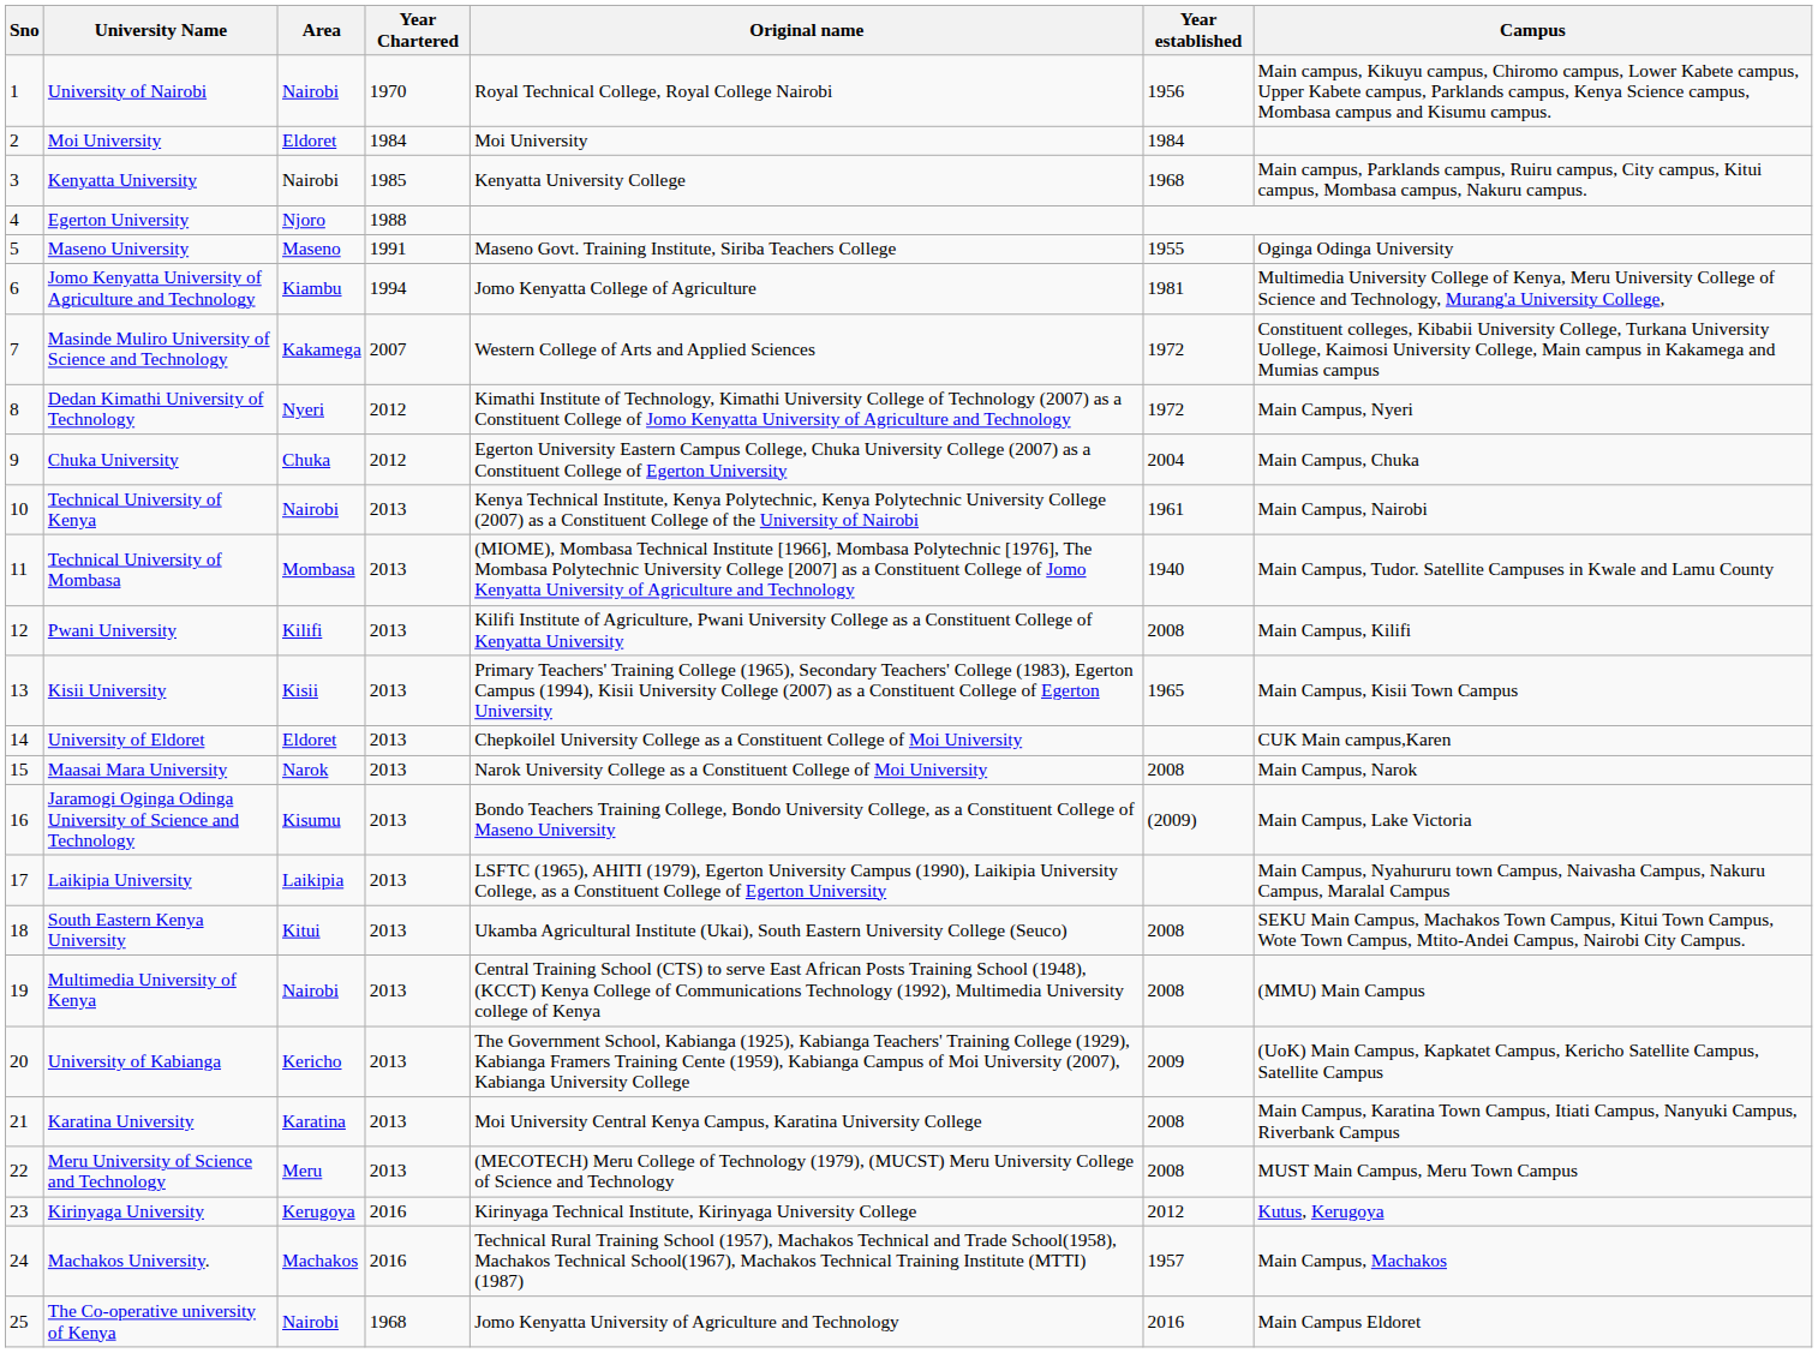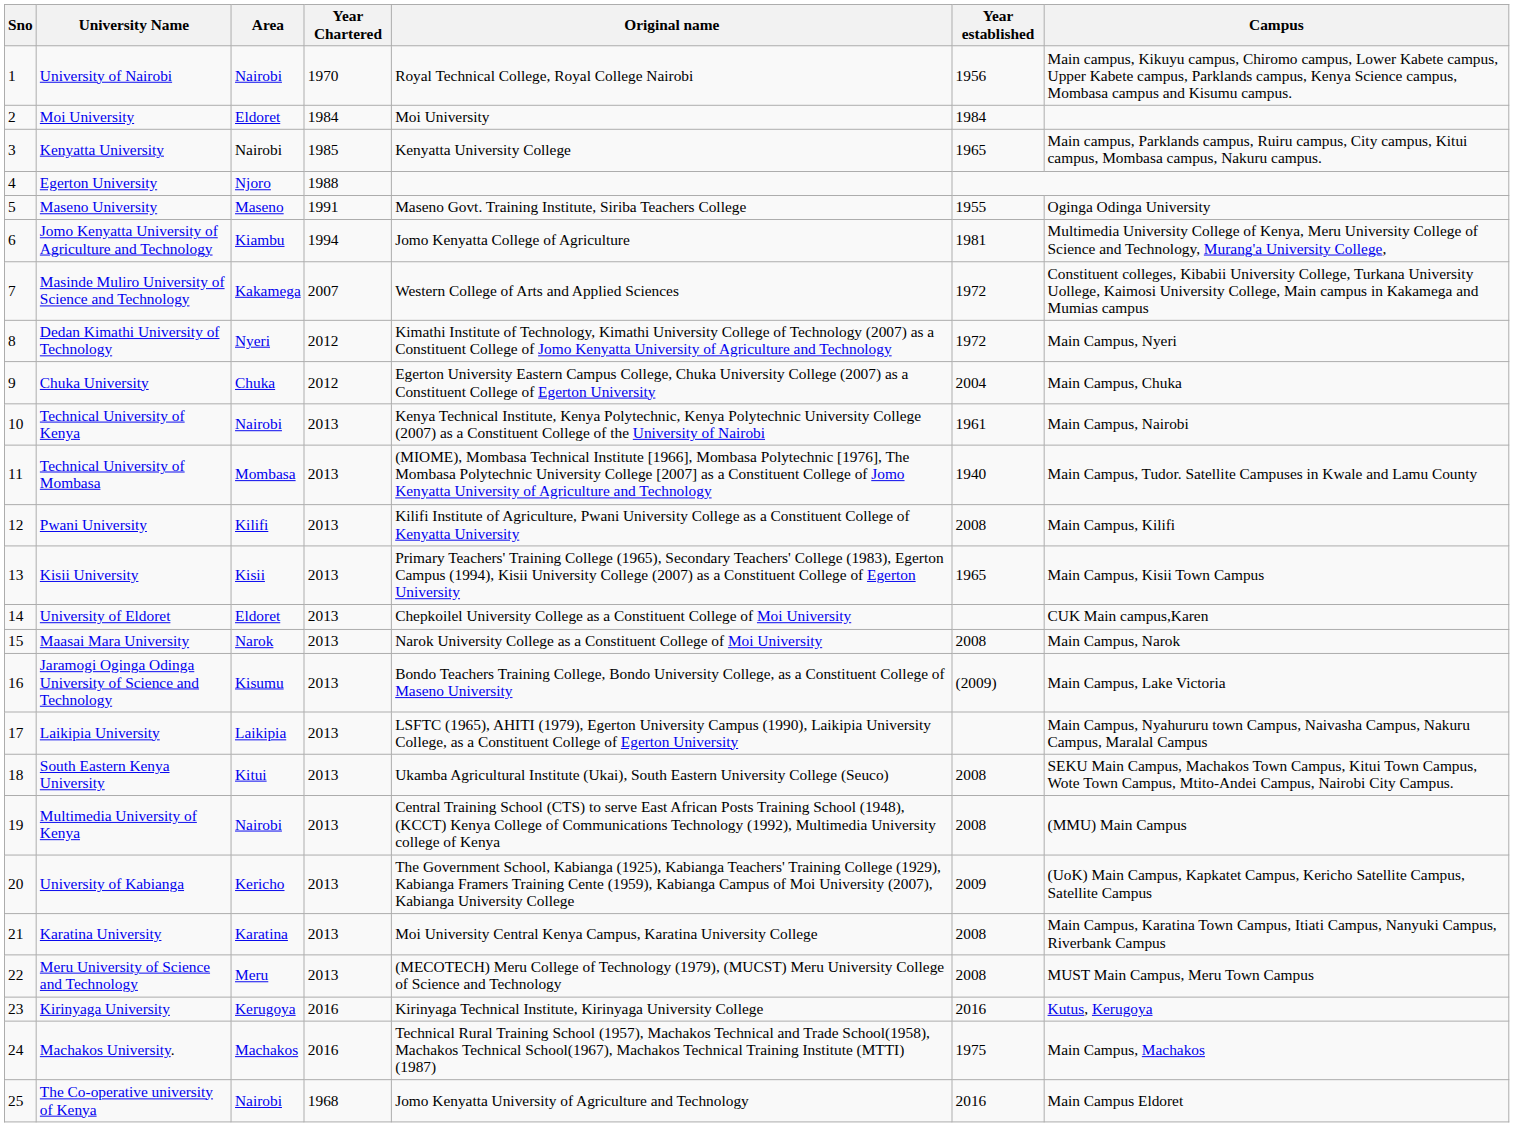 <table class="wikitable">
 <tr>
 <th>Sno</th>
 <th>University Name</th>
 <th>Area</th>
 <th>Year Chartered</th>
 <th>Original name</th>
 <th>Year established</th>
 <th>Campus</th>
 </tr>
 <tr>
 <td>1</td>
 <td><a href='#'>University of Nairobi</a></td>
 <td><a href='#'>Nairobi</a></td>
 <td>1970</td>
 <td>Royal Technical College, Royal College Nairobi</td>
 <td>1956</td>
 <td>Main campus, Kikuyu campus, Chiromo campus, Lower Kabete campus, Upper Kabete campus, Parklands campus, Kenya Science campus, Mombasa campus and Kisumu campus.</td>
 </tr>
 <tr>
 <td>2</td>
 <td><a href='#'>Moi University</a></td>
 <td><a href='#'>Eldoret</a></td>
 <td>1984</td>
 <td>Moi University</td>
 <td>1984</td>
 </tr>
 <tr>
 <td>3</td>
 <td><a href='#'>Kenyatta University</a></td>
 <td>Nairobi</td>
 <td>1985</td>
 <td>Kenyatta University College</td>
-<td>1968</td>
+<td>1965</td>
 <td>Main campus, Parklands campus, Ruiru campus, City campus, Kitui campus, Mombasa campus, Nakuru campus.</td>
 </tr>
 <tr>
 <td>4</td>
 <td><a href='#'>Egerton University</a></td>
 <td><a href='#'>Njoro</a></td>
 <td>1988</td>
 <td></td>
 </tr>
 <tr>
 <td>5</td>
 <td><a href='#'>Maseno University</a></td>
 <td><a href='#'>Maseno</a></td>
 <td>1991</td>
 <td>Maseno Govt. Training Institute, Siriba Teachers College</td>
 <td>1955</td>
 <td>Oginga Odinga University</td>
 </tr>
 <tr>
 <td>6</td>
 <td><a href='#'>Jomo Kenyatta University of Agriculture and Technology</a></td>
 <td><a href='#'>Kiambu</a></td>
 <td>1994</td>
 <td>Jomo Kenyatta College of Agriculture</td>
 <td>1981</td>
 <td>Multimedia University College of Kenya, Meru University College of Science and Technology, <a href='#'>Murang'a University College</a>,</td>
 </tr>
 <tr>
 <td>7</td>
 <td><a href='#'>Masinde Muliro University of Science and Technology</a></td>
 <td><a href='#'>Kakamega</a></td>
 <td>2007</td>
 <td>Western College of Arts and Applied Sciences</td>
 <td>1972</td>
 <td>Constituent colleges, Kibabii University College, Turkana University Uollege, Kaimosi University College, Main campus in Kakamega and Mumias campus</td>
 </tr>
 <tr>
 <td>8</td>
 <td><a href='#'>Dedan Kimathi University of Technology</a></td>
 <td><a href='#'>Nyeri</a></td>
 <td>2012</td>
 <td>Kimathi Institute of Technology, Kimathi University College of Technology (2007) as a Constituent College of <a href='#'>Jomo Kenyatta University of Agriculture and Technology</a></td>
 <td>1972</td>
 <td>Main Campus, Nyeri</td>
 </tr>
 <tr>
 <td>9</td>
 <td><a href='#'>Chuka University</a></td>
 <td><a href='#'>Chuka</a></td>
 <td>2012</td>
 <td>Egerton University Eastern Campus College, Chuka University College (2007) as a Constituent College of <a href='#'>Egerton University</a></td>
 <td>2004</td>
 <td>Main Campus, Chuka</td>
 </tr>
 <tr>
 <td>10</td>
 <td><a href='#'>Technical University of Kenya</a></td>
 <td><a href='#'>Nairobi</a></td>
 <td>2013</td>
 <td>Kenya Technical Institute, Kenya Polytechnic, Kenya Polytechnic University College (2007) as a Constituent College of the <a href='#'>University of Nairobi</a></td>
 <td>1961</td>
 <td>Main Campus, Nairobi</td>
 </tr>
 <tr>
 <td>11</td>
 <td><a href='#'>Technical University of Mombasa</a></td>
 <td><a href='#'>Mombasa</a></td>
 <td>2013</td>
 <td>(MIOME), Mombasa Technical Institute [1966], Mombasa Polytechnic [1976], The Mombasa Polytechnic University College [2007] as a Constituent College of <a href='#'>Jomo Kenyatta University of Agriculture and Technology</a></td>
 <td>1940</td>
 <td>Main Campus, Tudor. Satellite Campuses in Kwale and Lamu County</td>
 </tr>
 <tr>
 <td>12</td>
 <td><a href='#'>Pwani University</a></td>
 <td><a href='#'>Kilifi</a></td>
 <td>2013</td>
 <td>Kilifi Institute of Agriculture, Pwani University College as a Constituent College of <a href='#'>Kenyatta University</a></td>
 <td>2008</td>
 <td>Main Campus, Kilifi</td>
 </tr>
 <tr>
 <td>13</td>
 <td><a href='#'>Kisii University</a></td>
 <td><a href='#'>Kisii</a></td>
 <td>2013</td>
 <td>Primary Teachers' Training College (1965), Secondary Teachers' College (1983), Egerton Campus (1994), Kisii University College (2007) as a Constituent College of <a href='#'>Egerton University</a></td>
 <td>1965</td>
 <td>Main Campus, Kisii Town Campus</td>
 </tr>
 <tr>
 <td>14</td>
 <td><a href='#'>University of Eldoret</a></td>
 <td><a href='#'>Eldoret</a></td>
 <td>2013</td>
 <td>Chepkoilel University College as a Constituent College of <a href='#'>Moi University</a></td>
 <td></td>
 <td>CUK Main campus,Karen</td>
 </tr>
 <tr>
 <td>15</td>
 <td><a href='#'>Maasai Mara University</a></td>
 <td><a href='#'>Narok</a></td>
 <td>2013</td>
 <td>Narok University College as a Constituent College of <a href='#'>Moi University</a></td>
 <td>2008</td>
 <td>Main Campus, Narok</td>
 </tr>
 <tr>
 <td>16</td>
 <td><a href='#'>Jaramogi Oginga Odinga University of Science and Technology</a></td>
 <td><a href='#'>Kisumu</a></td>
 <td>2013</td>
 <td>Bondo Teachers Training College, Bondo University College, as a Constituent College of <a href='#'>Maseno University</a></td>
 <td>(2009)</td>
 <td>Main Campus, Lake Victoria</td>
 </tr>
 <tr>
 <td>17</td>
 <td><a href='#'>Laikipia University</a></td>
 <td><a href='#'>Laikipia</a></td>
 <td>2013</td>
 <td>LSFTC (1965), AHITI (1979), Egerton University Campus (1990), Laikipia University College, as a Constituent College of <a href='#'>Egerton University</a></td>
 <td></td>
 <td>Main Campus, Nyahururu town Campus, Naivasha Campus, Nakuru Campus, Maralal Campus</td>
 </tr>
 <tr>
 <td>18</td>
 <td><a href='#'>South Eastern Kenya University</a></td>
 <td><a href='#'>Kitui</a></td>
 <td>2013</td>
 <td>Ukamba Agricultural Institute (Ukai), South Eastern University College (Seuco)</td>
 <td>2008</td>
 <td>SEKU Main Campus, Machakos Town Campus, Kitui Town Campus, Wote Town Campus, Mtito-Andei Campus, Nairobi City Campus.</td>
 </tr>
 <tr>
 <td>19</td>
 <td><a href='#'>Multimedia University of Kenya</a></td>
 <td><a href='#'>Nairobi</a></td>
 <td>2013</td>
 <td>Central Training School (CTS) to serve East African Posts Training School (1948), (KCCT) Kenya College of Communications Technology (1992), Multimedia University college of Kenya</td>
 <td>2008</td>
 <td>(MMU) Main Campus</td>
 </tr>
 <tr>
 <td>20</td>
 <td><a href='#'>University of Kabianga</a></td>
 <td><a href='#'>Kericho</a></td>
 <td>2013</td>
 <td>The Government School, Kabianga (1925), Kabianga Teachers' Training College (1929), Kabianga Framers Training Cente (1959), Kabianga Campus of Moi University (2007), Kabianga University College</td>
 <td>2009</td>
 <td>(UoK) Main Campus, Kapkatet Campus, Kericho Satellite Campus, Satellite Campus</td>
 </tr>
 <tr>
 <td>21</td>
 <td><a href='#'>Karatina University</a></td>
 <td><a href='#'>Karatina</a></td>
 <td>2013</td>
 <td>Moi University Central Kenya Campus, Karatina University College</td>
 <td>2008</td>
 <td>Main Campus, Karatina Town Campus, Itiati Campus, Nanyuki Campus, Riverbank Campus</td>
 </tr>
 <tr>
 <td>22</td>
 <td><a href='#'>Meru University of Science and Technology</a></td>
 <td><a href='#'>Meru</a></td>
 <td>2013</td>
 <td>(MECOTECH) Meru College of Technology (1979), (MUCST) Meru University College of Science and Technology</td>
 <td>2008</td>
 <td>MUST Main Campus, Meru Town Campus</td>
 </tr>
 <tr>
 <td>23</td>
 <td><a href='#'>Kirinyaga University</a></td>
 <td><a href='#'>Kerugoya</a></td>
 <td>2016</td>
 <td>Kirinyaga Technical Institute, Kirinyaga University College</td>
-<td>2012</td>
+<td>2016</td>
 <td><a href='#'>Kutus</a>, <a href='#'>Kerugoya</a></td>
 </tr>
 <tr>
 <td>24</td>
 <td><a href='#'>Machakos University</a>.</td>
 <td><a href='#'>Machakos</a></td>
 <td>2016</td>
 <td>Technical Rural Training School (1957), Machakos Technical and Trade School(1958), Machakos Technical School(1967), Machakos Technical Training Institute (MTTI) (1987)</td>
-<td>1957</td>
+<td>1975</td>
 <td>Main Campus, <a href='#'>Machakos</a></td>
 </tr>
 <tr>
 <td>25</td>
 <td><a href='#'>The Co-operative university of Kenya</a></td>
 <td><a href='#'>Nairobi</a></td>
 <td>1968</td>
 <td>Jomo Kenyatta University of Agriculture and Technology</td>
 <td>2016</td>
 <td>Main Campus Eldoret</td>
 </tr>
 </table>
